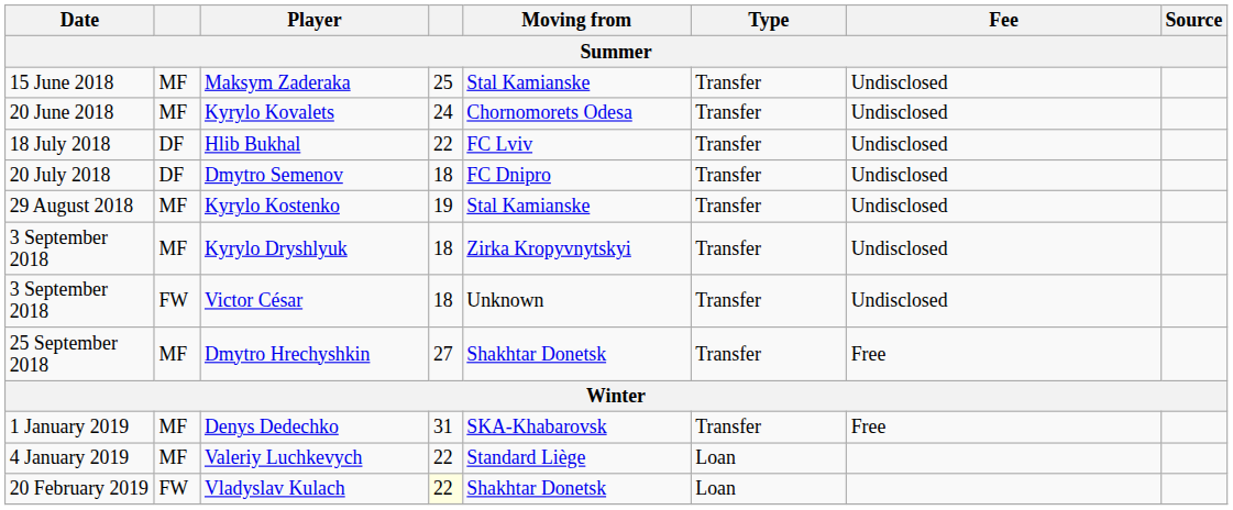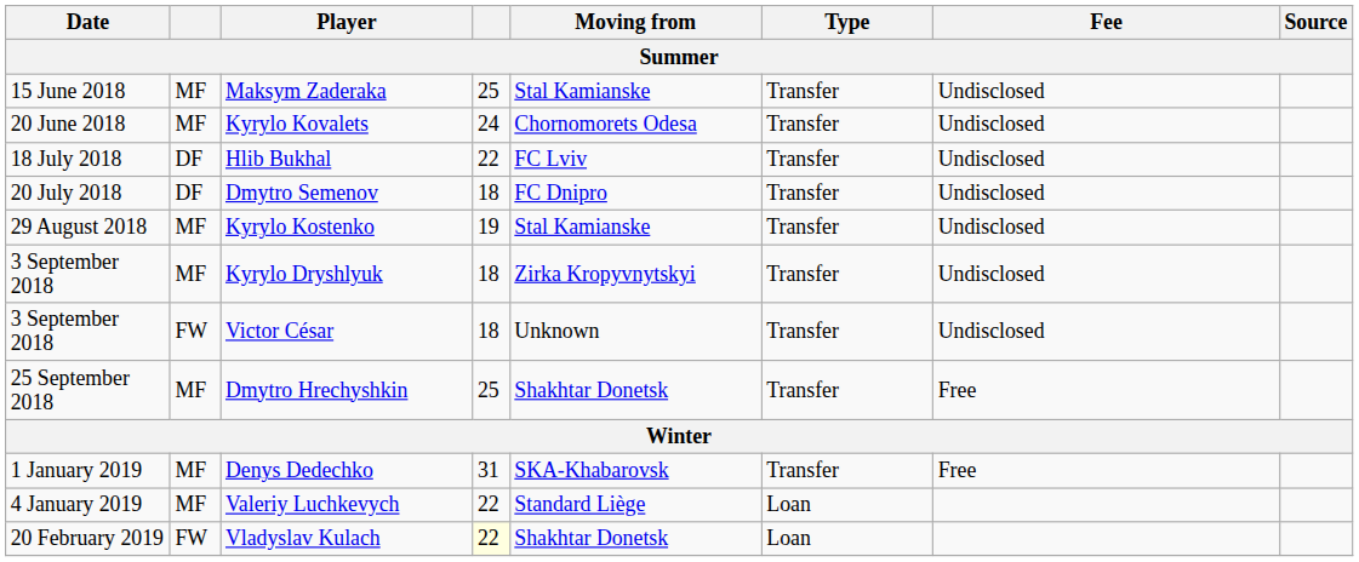 <table class="wikitable sortable">
 <tr>
 <th style="width:115px;">Date</th>
 <th style="width:30px;"></th>
 <th style="width:180px;">Player</th>
 <th style="width:20px;"></th>
 <th style="width:180px;">Moving from</th>
 <th style="width:120px;" class="unsortable">Type</th>
 <th style="width:250px;" class="unsortable">Fee</th>
 <th style="width:20px;">Source</th>
 </tr>
 <tr>
 <th colspan=8>Summer</th>
 </tr>
 <tr>
 <td>15 June 2018</td>
 <td>MF</td>
 <td> <a href='#'>Maksym Zaderaka</a></td>
 <td>25</td>
 <td> <a href='#'>Stal Kamianske</a></td>
 <td>Transfer</td>
 <td>Undisclosed</td>
 <td></td>
 </tr>
 <tr>
 <td>20 June 2018</td>
 <td>MF</td>
 <td> <a href='#'>Kyrylo Kovalets</a></td>
 <td>24</td>
 <td> <a href='#'>Chornomorets Odesa</a></td>
 <td>Transfer</td>
 <td>Undisclosed</td>
 <td></td>
 </tr>
 <tr>
 <td>18 July 2018</td>
 <td>DF</td>
 <td> <a href='#'>Hlib Bukhal</a></td>
 <td>22</td>
 <td> <a href='#'>FC Lviv</a></td>
 <td>Transfer</td>
 <td>Undisclosed</td>
 <td></td>
 </tr>
 <tr>
 <td>20 July 2018</td>
 <td>DF</td>
 <td> <a href='#'>Dmytro Semenov</a></td>
 <td>18</td>
 <td> <a href='#'>FC Dnipro</a></td>
 <td>Transfer</td>
 <td>Undisclosed</td>
 <td></td>
 </tr>
 <tr>
 <td>29 August 2018</td>
 <td>MF</td>
 <td> <a href='#'>Kyrylo Kostenko</a></td>
 <td>19</td>
 <td> <a href='#'>Stal Kamianske</a></td>
 <td>Transfer</td>
 <td>Undisclosed</td>
 <td></td>
 </tr>
 <tr>
 <td>3 September 2018</td>
 <td>MF</td>
 <td> <a href='#'>Kyrylo Dryshlyuk</a></td>
 <td>18</td>
 <td> <a href='#'>Zirka Kropyvnytskyi</a></td>
 <td>Transfer</td>
 <td>Undisclosed</td>
 <td></td>
 </tr>
 <tr>
 <td>3 September 2018</td>
 <td>FW</td>
 <td> <a href='#'>Victor César</a></td>
 <td>18</td>
 <td>Unknown</td>
 <td>Transfer</td>
 <td>Undisclosed</td>
 <td></td>
 </tr>
 <tr>
 <td>25 September 2018</td>
 <td>MF</td>
 <td> <a href='#'>Dmytro Hrechyshkin</a></td>
-<td>27</td>
+<td>25</td>
 <td> <a href='#'>Shakhtar Donetsk</a></td>
 <td>Transfer</td>
 <td>Free</td>
 <td></td>
 </tr>
 <tr>
 <th colspan=8>Winter</th>
 </tr>
 <tr>
 <td>1 January 2019</td>
 <td>MF</td>
 <td> <a href='#'>Denys Dedechko</a></td>
 <td>31</td>
 <td> <a href='#'>SKA-Khabarovsk</a></td>
 <td>Transfer</td>
 <td>Free</td>
 <td></td>
 </tr>
 <tr>
 <td>4 January 2019</td>
 <td>MF</td>
 <td> <a href='#'>Valeriy Luchkevych</a></td>
 <td>22</td>
 <td> <a href='#'>Standard Liège</a></td>
 <td>Loan</td>
 <td></td>
 <td></td>
 </tr>
 <tr>
 <td>20 February 2019</td>
 <td>FW</td>
 <td> <a href='#'>Vladyslav Kulach</a></td>
 <td style="background: lightyellow;">22</td>
 <td> <a href='#'>Shakhtar Donetsk</a></td>
 <td>Loan</td>
 <td></td>
 <td></td>
 </tr>
 <tr>
 </tr>
 </table>
